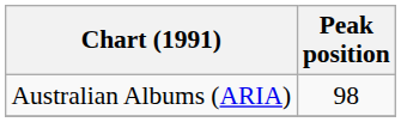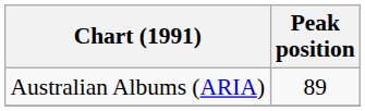 <table class="wikitable">
 <tr>
 <th>Chart (1991)</th>
 <th>Peak<br>position</th>
 </tr>
 <tr>
 <td>Australian Albums (<a href='#'>ARIA</a>)</td>
-<td align="center">98</td>
+<td align="center">89</td>
 </tr>
 <tr>
 </tr>
 </table>
